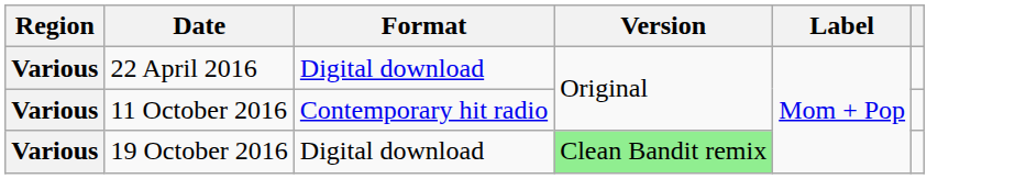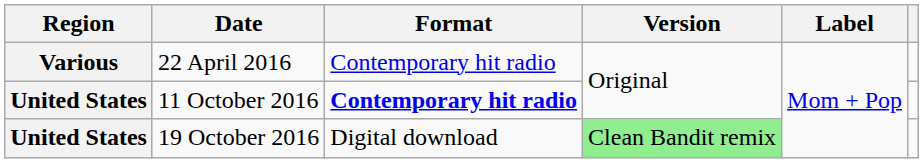 <table class="wikitable plainrowheaders">
 <tr>
 <th scope="col">Region</th>
 <th scope="col">Date</th>
 <th scope="col">Format</th>
 <th scope="col">Version</th>
 <th scope="col">Label</th>
 <th scope="col"></th>
 </tr>
 <tr>
 <th scope="row">Various</th>
 <td>22 April 2016</td>
-<td><a href='#'>Digital download</a></td>
+<td><a href='#'>Contemporary hit radio</a></td>
 <td rowspan="2">Original</td>
 <td rowspan="3"><a href='#'>Mom + Pop</a></td>
 <td></td>
 </tr>
 <tr>
-<th scope="row">Various</th>
+<th scope="row">United States</th>
 <td>11 October 2016</td>
-<td><a href='#'>Contemporary hit radio</a></td>
+<td><strong><a href='#'>Contemporary hit radio</a></strong></td>
 <td></td>
 </tr>
 <tr>
-<th scope="row">Various</th>
+<th scope="row">United States</th>
 <td>19 October 2016</td>
 <td>Digital download</td>
 <td style="background: lightgreen;">Clean Bandit remix</td>
 <td></td>
 </tr>
 </table>
